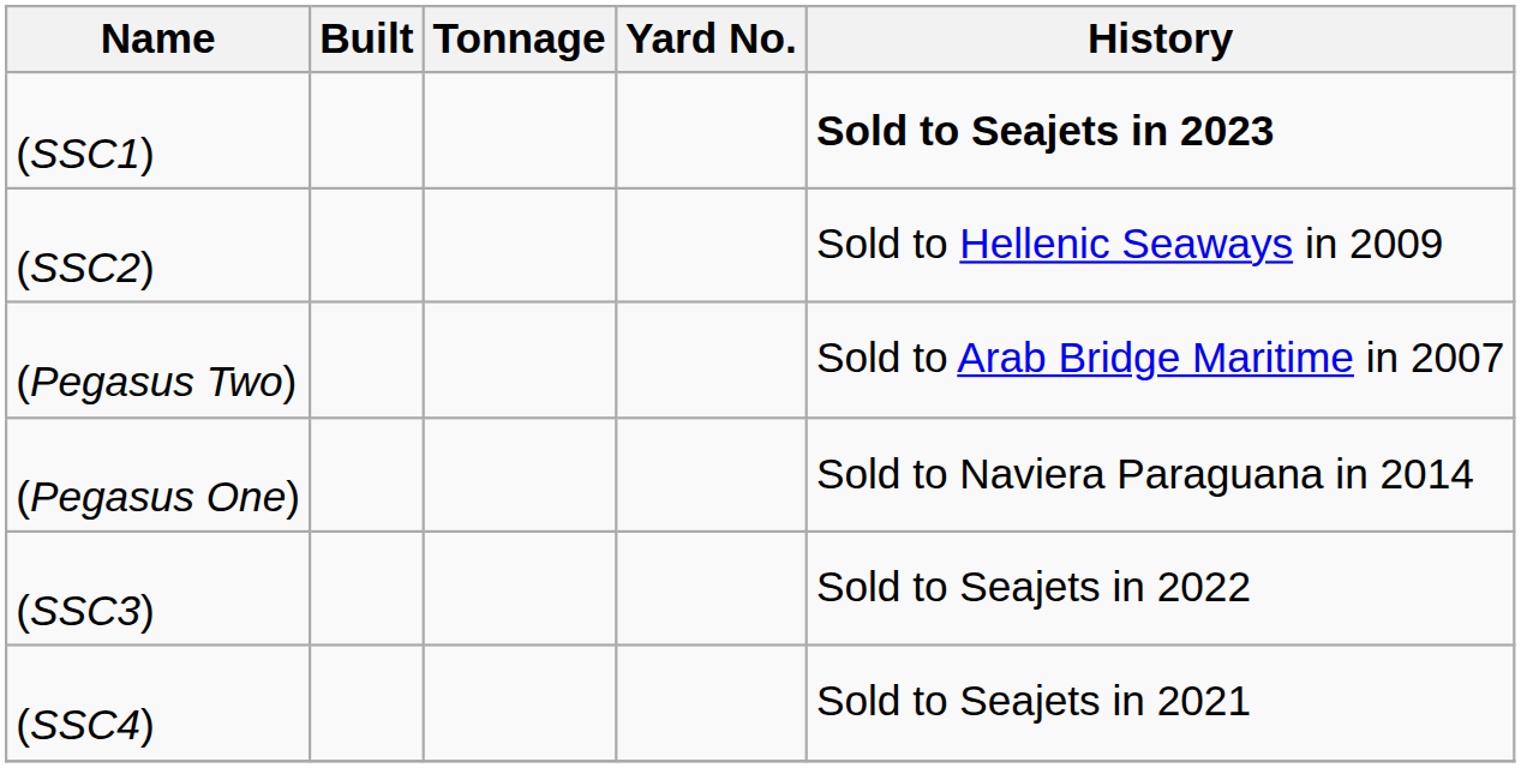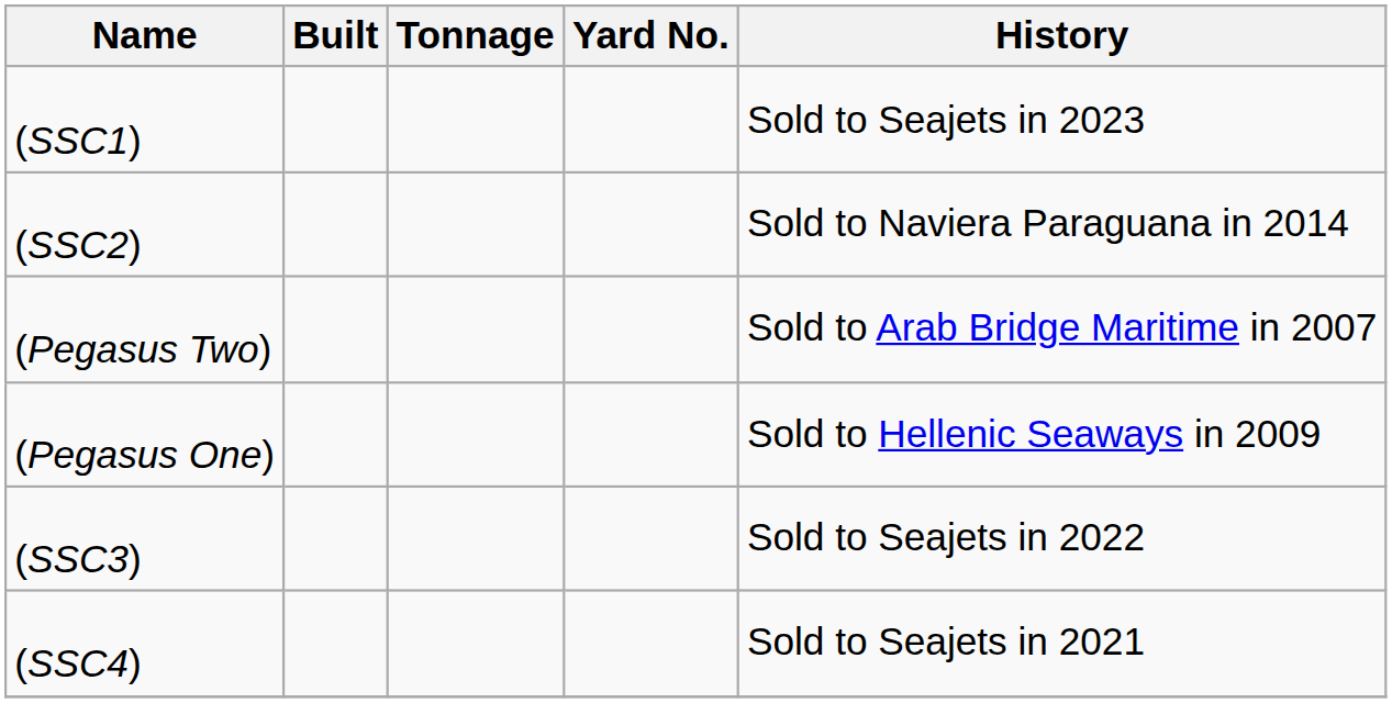 <table class="wikitable">
 <tr>
 <th>Name</th>
 <th>Built</th>
 <th>Tonnage</th>
 <th>Yard No.</th>
 <th>History</th>
 </tr>
 <tr>
 <td><br>(<em>SSC1</em>)</td>
 <td></td>
 <td></td>
 <td></td>
-<td><strong>Sold to Seajets in 2023 </strong></td>
+<td>Sold to Seajets in 2023 </td>
 </tr>
 <tr>
 <td><br>(<em>SSC2</em>)</td>
 <td></td>
 <td></td>
 <td></td>
-<td>Sold to <a href='#'>Hellenic Seaways</a> in 2009 </td>
+<td>Sold to Naviera Paraguana in 2014</td>
 </tr>
 <tr>
 <td><br>(<em>Pegasus Two</em>) </td>
 <td></td>
 <td></td>
 <td></td>
 <td>Sold to <a href='#'>Arab Bridge Maritime</a> in 2007</td>
 </tr>
 <tr>
 <td><br>(<em>Pegasus One</em>) </td>
 <td></td>
 <td></td>
 <td></td>
-<td>Sold to Naviera Paraguana in 2014</td>
+<td>Sold to <a href='#'>Hellenic Seaways</a> in 2009 </td>
 </tr>
 <tr>
 <td><br>(<em>SSC3</em>)</td>
 <td></td>
 <td></td>
 <td></td>
 <td>Sold to Seajets in 2022 </td>
 </tr>
 <tr>
 <td><br>(<em>SSC4</em>)</td>
 <td></td>
 <td></td>
 <td></td>
 <td>Sold to Seajets in 2021 </td>
 </tr>
 <tr>
 </tr>
 </table>
